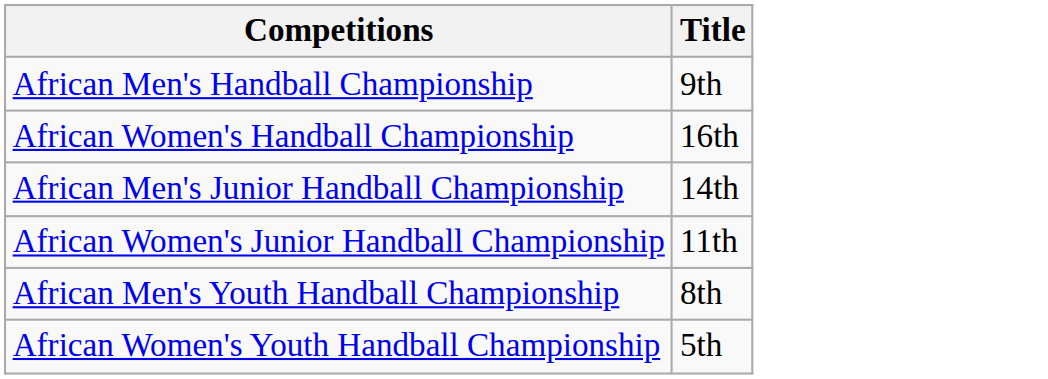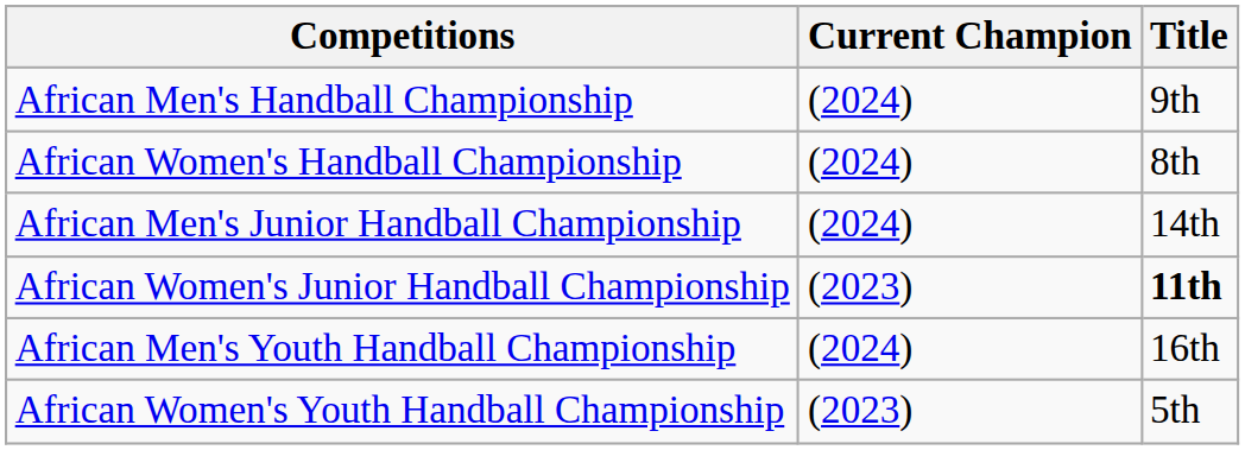 <table class="wikitable sortable">
 <tr>
 <th>Competitions</th>
+<th>Current Champion</th>
 <th>Title</th>
 </tr>
 <tr>
 <td><a href='#'>African Men's Handball Championship</a></td>
+<td> (<a href='#'>2024</a>)</td>
 <td>9th</td>
 </tr>
 <tr>
 <td><a href='#'>African Women's Handball Championship</a></td>
-<td>16th</td>
+<td> (<a href='#'>2024</a>)</td>
+<td>8th</td>
 </tr>
 <tr>
 <td><a href='#'>African Men's Junior Handball Championship</a></td>
+<td> (<a href='#'>2024</a>)</td>
 <td>14th</td>
 </tr>
 <tr>
 <td><a href='#'>African Women's Junior Handball Championship</a></td>
-<td>11th</td>
+<td> (<a href='#'>2023</a>)</td>
+<td><strong>11th</strong></td>
 </tr>
 <tr>
 <td><a href='#'>African Men's Youth Handball Championship</a></td>
-<td>8th</td>
+<td> (<a href='#'>2024</a>)</td>
+<td>16th</td>
 </tr>
 <tr>
 <td><a href='#'>African Women's Youth Handball Championship</a></td>
+<td> (<a href='#'>2023</a>)</td>
 <td>5th</td>
 </tr>
 </table>
